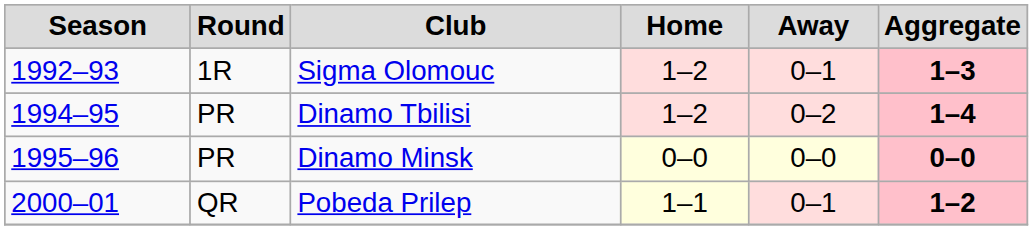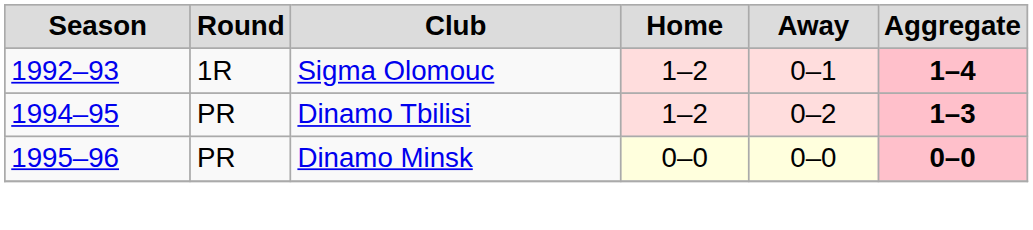 <table class="wikitable" style="text-align: center;">
 <tr>
 <th width="100" style="background:#DCDCDC"style="background:#23308A;color:white;border:1px solid white"!style="background:#DCDCDC">Season</th>
 <th width="50" style="background:#DCDCDC"style="background:#23308A;color:white;border:1px solid white"!style="background:#DCDCDC">Round</th>
 <th width="183" style="background:#DCDCDC"style="background:#23308A;color:white;border:1px solid white"!style="background:#DCDCDC">Club</th>
 <th width="67" style="background:#DCDCDC"style="background:#23308A;color:white;border:1px solid white"!style="background:#DCDCDC">Home</th>
 <th width="67" style="background:#DCDCDC"style="background:#23308A;color:white;border:1px solid white"!style="background:#DCDCDC">Away</th>
 <th width="67" style="background:#DCDCDC"style="background:#23308A;color:white;border:1px solid white"!style="background:#DCDCDC">Aggregate</th>
 </tr>
 <tr>
 <td align=left><a href='#'>1992–93</a></td>
 <td align=left>1R</td>
 <td align=left> <a href='#'>Sigma Olomouc</a></td>
 <td bgcolor="#ffdddd" style="text-align:center;">1–2</td>
 <td bgcolor="#ffdddd" style="text-align:center;">0–1</td>
-<td bgcolor=pink style="text-align:center;"><strong>1–3</strong></td>
+<td bgcolor=pink style="text-align:center;"><strong>1–4</strong></td>
 </tr>
 <tr>
 <td align=left><a href='#'>1994–95</a></td>
 <td align=left>PR</td>
 <td align=left> <a href='#'>Dinamo Tbilisi</a></td>
 <td bgcolor="#ffdddd" style="text-align:center;">1–2</td>
 <td bgcolor="#ffdddd" style="text-align:center;">0–2</td>
-<td bgcolor=pink style="text-align:center;"><strong>1–4</strong></td>
+<td bgcolor=pink style="text-align:center;"><strong>1–3</strong></td>
 </tr>
 <tr>
 <td align=left><a href='#'>1995–96</a></td>
 <td align=left>PR</td>
 <td align=left> <a href='#'>Dinamo Minsk</a></td>
 <td bgcolor="#ffffdd" style="text-align:center;">0–0</td>
 <td bgcolor="#ffffdd" style="text-align:center;">0–0 </td>
 <td bgcolor=pink style="text-align:center;"><strong>0–0 </strong></td>
 </tr>
 <tr>
-<td align=left><a href='#'>2000–01</a></td>
-<td align=left>QR</td>
-<td align=left> <a href='#'>Pobeda Prilep</a></td>
-<td bgcolor="#ffffdd" style="text-align:center;">1–1</td>
-<td bgcolor="#ffdddd" style="text-align:center;">0–1</td>
-<td bgcolor=pink style="text-align:center;"><strong>1–2</strong></td>
-</tr>
-<tr>
 </tr>
 </table>
